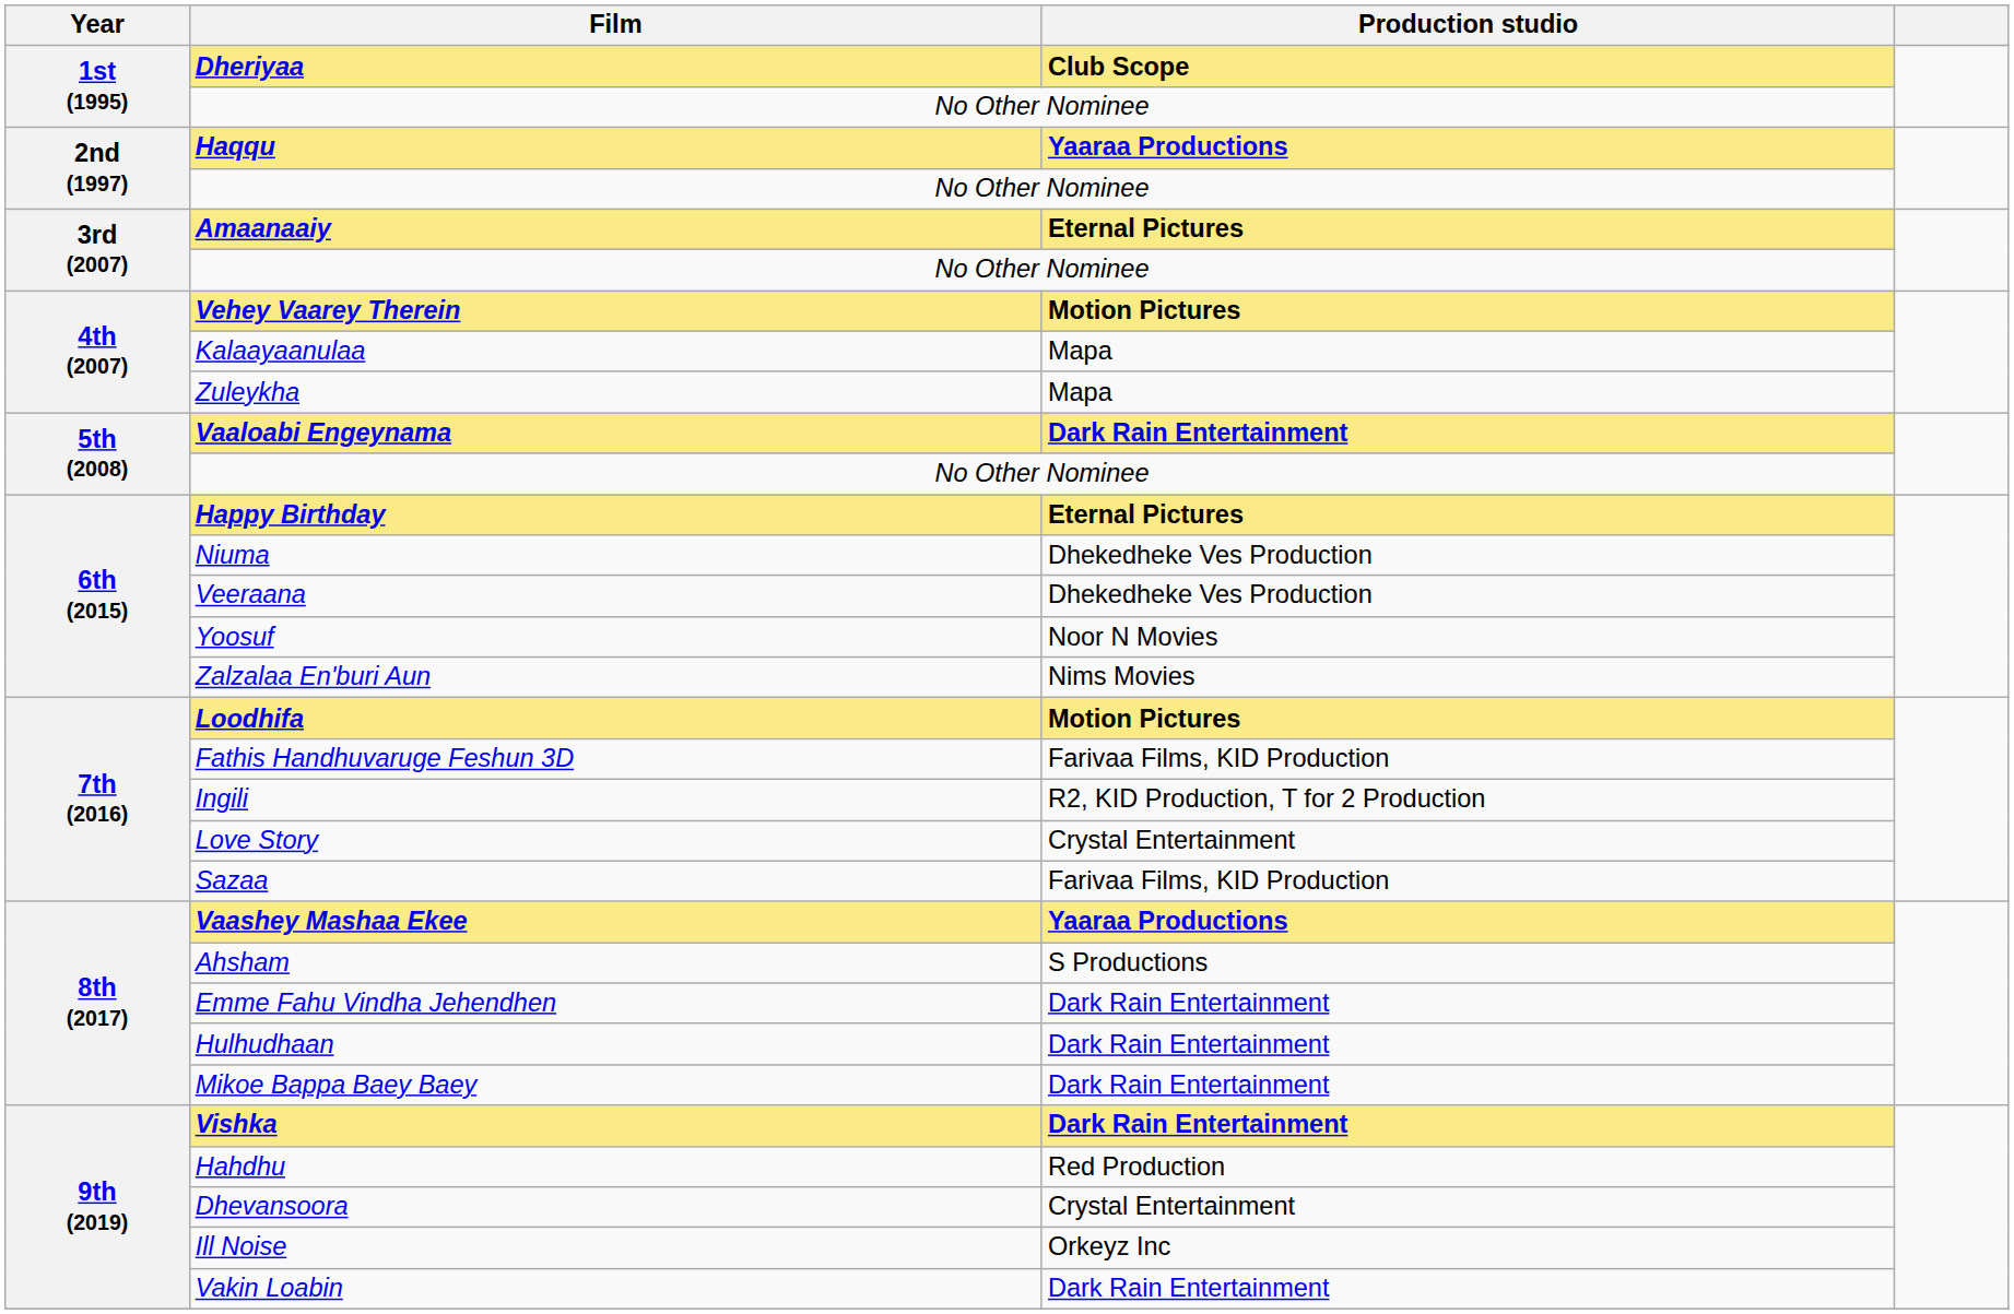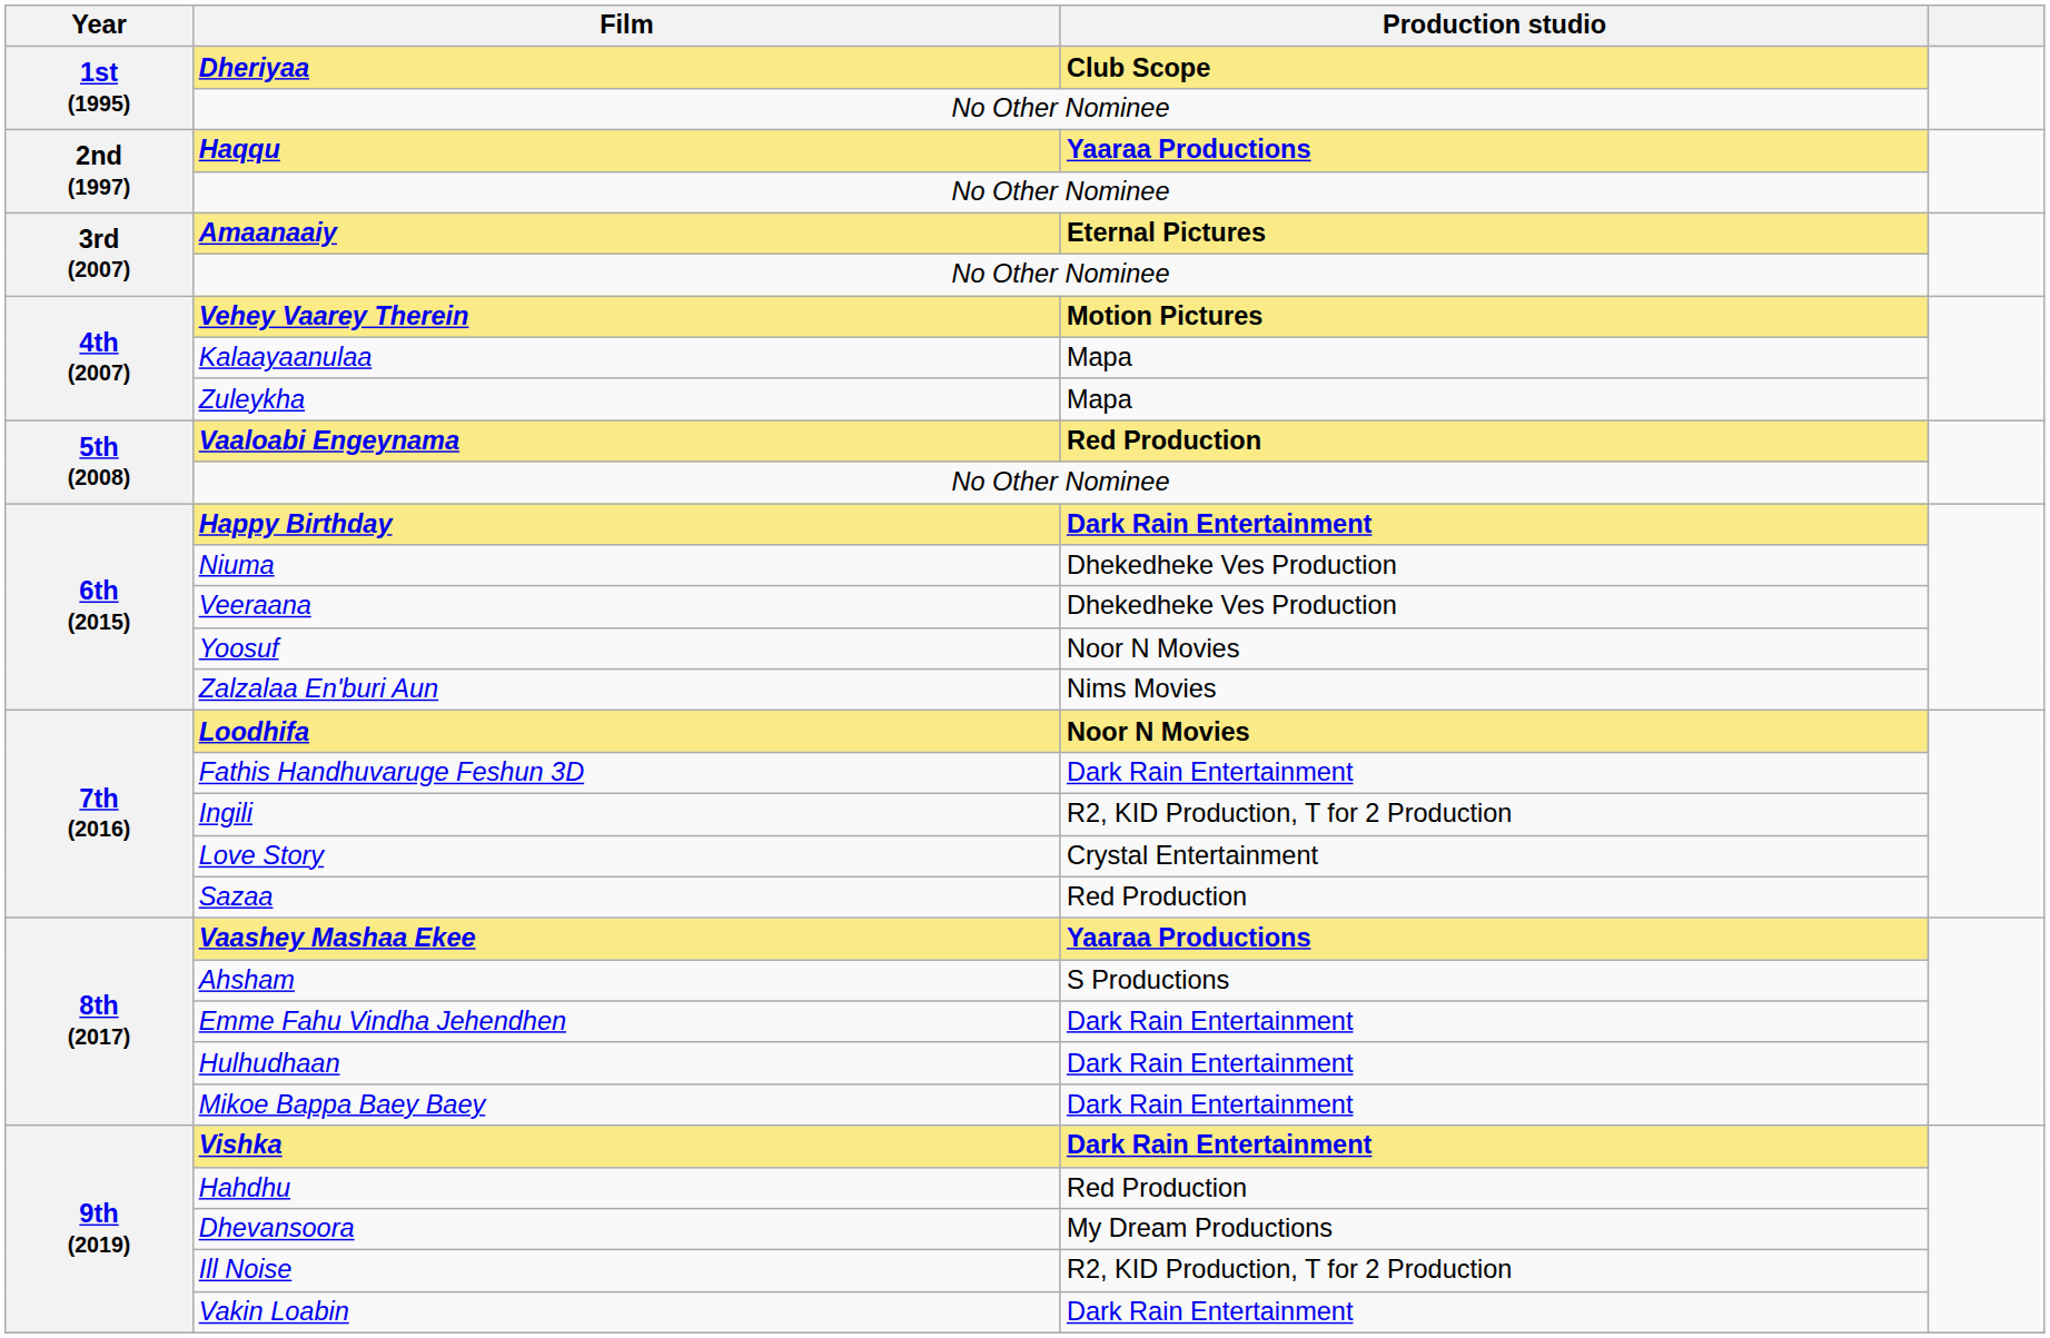 <table class="wikitable sortable" style="text-align:left;">
 <tr>
 <th scope="col" style="width:3%; text-align:center;">Year</th>
 <th scope="col" style="width:15%;text-align:center;">Film</th>
 <th scope="col" style="width:15%;text-align:center;">Production studio</th>
 <th scope="col" style="width:2%" class="unsortable"></th>
 </tr>
 <tr>
 <th scope="row" rowspan=2 style="text-align:center"><a href='#'>1st</a><br><small>(1995)</small></th>
 <td style="background:#FAEB86;"><strong><em><a href='#'>Dheriyaa</a></em></strong></td>
 <td style="background:#FAEB86;"><strong>Club Scope</strong></td>
 <td rowspan=2 style="text-align: center;"></td>
 </tr>
 <tr>
 <td colspan=2 style="text-align:center"><em>No Other Nominee</em></td>
 </tr>
 <tr>
 <th scope="row" rowspan=2 style="text-align:center">2nd<br><small>(1997)</small></th>
 <td style="background:#FAEB86;"><strong><em><a href='#'>Haqqu</a></em></strong></td>
 <td style="background:#FAEB86;"><strong><a href='#'>Yaaraa Productions</a></strong></td>
 <td rowspan=2 style="text-align: center;"></td>
 </tr>
 <tr>
 <td colspan=2 style="text-align:center"><em>No Other Nominee</em></td>
 </tr>
 <tr>
 <th scope="row" rowspan=2 style="text-align:center">3rd<br><small>(2007)</small></th>
 <td style="background:#FAEB86;"><strong><em><a href='#'>Amaanaaiy</a></em></strong></td>
 <td style="background:#FAEB86;"><strong>Eternal Pictures</strong></td>
 <td rowspan=2 style="text-align: center;"></td>
 </tr>
 <tr>
 <td colspan=2 style="text-align:center"><em>No Other Nominee</em></td>
 </tr>
 <tr>
 <th scope="row" rowspan=3 style="text-align:center"><a href='#'>4th</a><br><small>(2007)</small></th>
 <td style="background:#FAEB86;"><strong><em><a href='#'>Vehey Vaarey Therein</a></em></strong></td>
 <td style="background:#FAEB86;"><strong>Motion Pictures</strong></td>
 <td rowspan=3 style="text-align: center;"></td>
 </tr>
 <tr>
 <td><em><a href='#'>Kalaayaanulaa</a></em></td>
 <td>Mapa</td>
 </tr>
 <tr>
 <td><em><a href='#'>Zuleykha</a></em></td>
 <td>Mapa</td>
 </tr>
 <tr>
 <th scope="row" rowspan=2 style="text-align:center"><a href='#'>5th</a><br><small>(2008)</small></th>
 <td style="background:#FAEB86;"><strong><em><a href='#'>Vaaloabi Engeynama</a></em></strong></td>
-<td style="background:#FAEB86;"><strong><a href='#'>Dark Rain Entertainment</a></strong></td>
+<td style="background:#FAEB86;"><strong>Red Production</strong></td>
 <td rowspan=2 style="text-align: center;"></td>
 </tr>
 <tr>
 <td colspan=2 style="text-align:center"><em>No Other Nominee</em></td>
 </tr>
 <tr>
 <th scope="row" rowspan=5 style="text-align:center"><a href='#'>6th</a><br><small>(2015)</small></th>
 <td style="background:#FAEB86;"><strong><em><a href='#'>Happy Birthday</a></em></strong></td>
-<td style="background:#FAEB86;"><strong>Eternal Pictures</strong></td>
+<td style="background:#FAEB86;"><strong><a href='#'>Dark Rain Entertainment</a></strong></td>
 <td rowspan=5 style="text-align: center;"></td>
 </tr>
 <tr>
 <td><em><a href='#'>Niuma</a></em></td>
 <td>Dhekedheke Ves Production</td>
 </tr>
 <tr>
 <td><em><a href='#'>Veeraana</a></em></td>
 <td>Dhekedheke Ves Production</td>
 </tr>
 <tr>
 <td><em><a href='#'>Yoosuf</a></em></td>
 <td>Noor N Movies</td>
 </tr>
 <tr>
 <td><em><a href='#'>Zalzalaa En'buri Aun</a></em></td>
 <td>Nims Movies</td>
 </tr>
 <tr>
 <th scope="row" rowspan=5 style="text-align:center"><a href='#'>7th</a><br><small>(2016)</small></th>
 <td style="background:#FAEB86;"><strong><em><a href='#'>Loodhifa</a></em></strong></td>
-<td style="background:#FAEB86;"><strong>Motion Pictures</strong></td>
+<td style="background:#FAEB86;"><strong>Noor N Movies</strong></td>
 <td rowspan=5 style="text-align: center;"></td>
 </tr>
 <tr>
 <td><em><a href='#'>Fathis Handhuvaruge Feshun 3D</a></em></td>
-<td>Farivaa Films, KID Production</td>
+<td><a href='#'>Dark Rain Entertainment</a></td>
 </tr>
 <tr>
 <td><em><a href='#'>Ingili</a></em></td>
 <td>R2, KID Production, T for 2 Production</td>
 </tr>
 <tr>
 <td><em><a href='#'>Love Story</a></em></td>
 <td>Crystal Entertainment</td>
 </tr>
 <tr>
 <td><em><a href='#'>Sazaa</a></em></td>
-<td>Farivaa Films, KID Production</td>
+<td>Red Production</td>
 </tr>
 <tr>
 <th scope="row" rowspan=5 style="text-align:center"><a href='#'>8th</a><br><small>(2017)</small></th>
 <td style="background:#FAEB86;"><strong><em><a href='#'>Vaashey Mashaa Ekee</a></em></strong></td>
 <td style="background:#FAEB86;"><strong><a href='#'>Yaaraa Productions</a></strong></td>
 <td rowspan=5 style="text-align: center;"></td>
 </tr>
 <tr>
 <td><em><a href='#'>Ahsham</a></em></td>
 <td>S Productions</td>
 </tr>
 <tr>
 <td><em><a href='#'>Emme Fahu Vindha Jehendhen</a></em></td>
 <td><a href='#'>Dark Rain Entertainment</a></td>
 </tr>
 <tr>
 <td><em><a href='#'>Hulhudhaan</a></em></td>
 <td><a href='#'>Dark Rain Entertainment</a></td>
 </tr>
 <tr>
 <td><em><a href='#'>Mikoe Bappa Baey Baey</a></em></td>
 <td><a href='#'>Dark Rain Entertainment</a></td>
 </tr>
 <tr>
 <th scope="row" rowspan=5 style="text-align:center"><a href='#'>9th</a><br><small>(2019)</small></th>
 <td style="background:#FAEB86;"><strong><em><a href='#'>Vishka</a></em></strong></td>
 <td style="background:#FAEB86;"><strong><a href='#'>Dark Rain Entertainment</a></strong></td>
 <td rowspan=5 style="text-align: center;"></td>
 </tr>
 <tr>
 <td><em><a href='#'>Hahdhu</a></em></td>
 <td>Red Production</td>
 </tr>
 <tr>
 <td><em><a href='#'>Dhevansoora</a></em></td>
-<td>Crystal Entertainment</td>
+<td>My Dream Productions</td>
 </tr>
 <tr>
 <td><em><a href='#'>Ill Noise</a></em></td>
-<td>Orkeyz Inc</td>
+<td>R2, KID Production, T for 2 Production</td>
 </tr>
 <tr>
 <td><em><a href='#'>Vakin Loabin</a></em></td>
 <td><a href='#'>Dark Rain Entertainment</a></td>
 </tr>
 <tr>
 </tr>
 </table>
